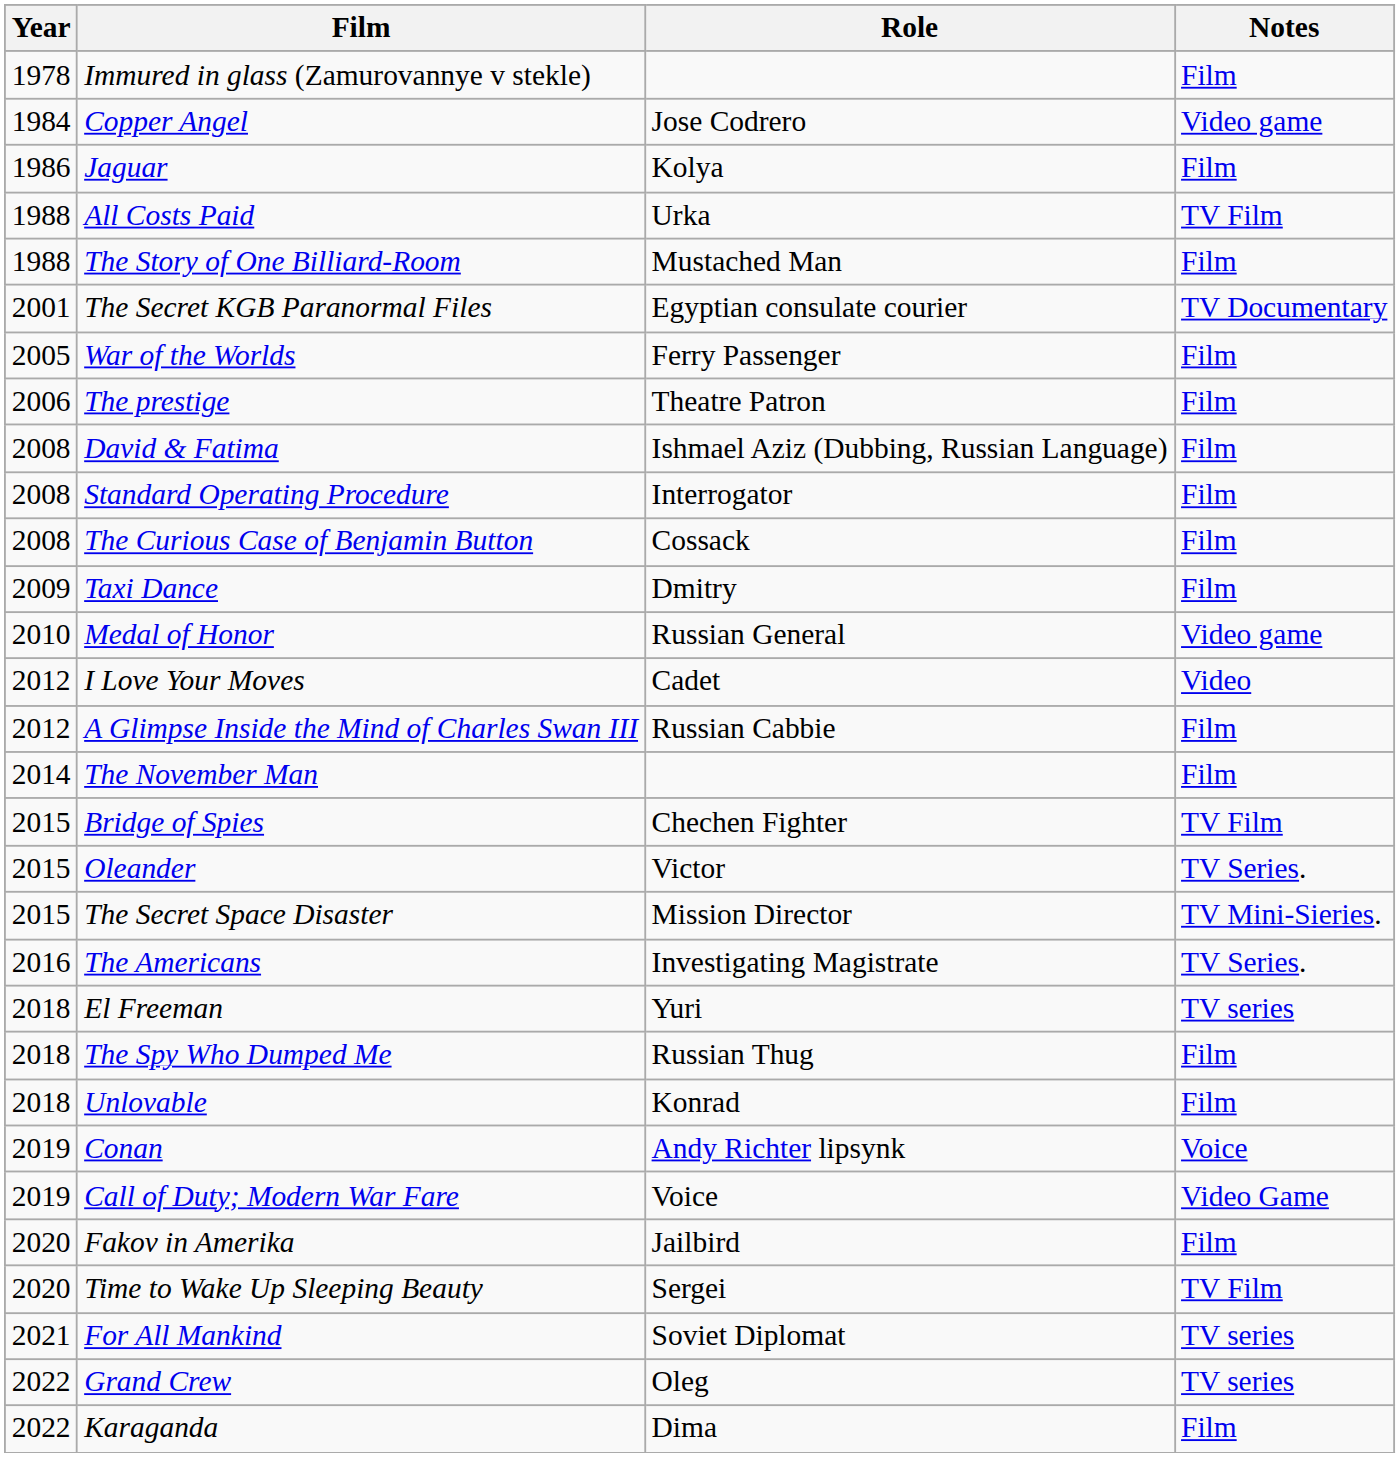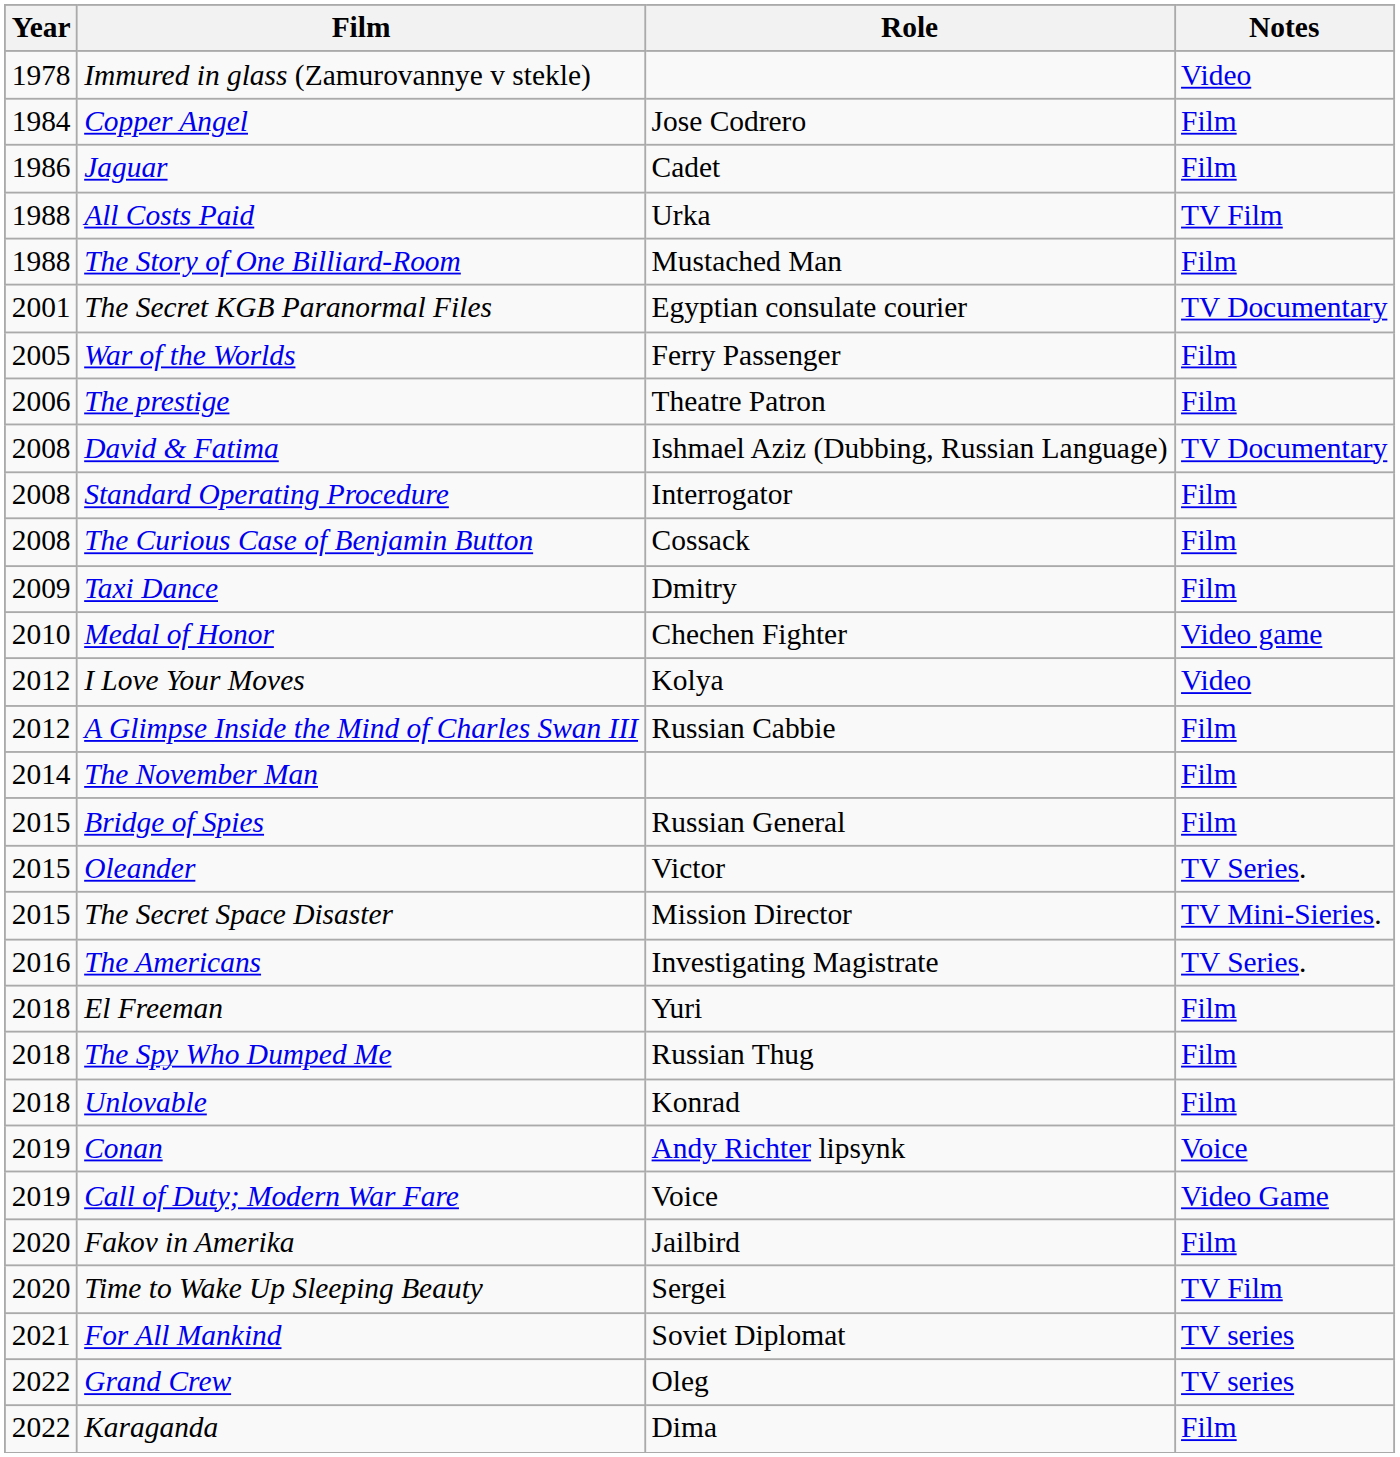 <table class="wikitable sortable">
 <tr>
 <th>Year</th>
 <th>Film</th>
 <th>Role</th>
 <th>Notes</th>
 </tr>
 <tr>
 <td>1978</td>
 <td><em>Immured in glass</em> (Zamurovannye v stekle)</td>
 <td></td>
-<td><a href='#'>Film</a></td>
+<td><a href='#'>Video</a></td>
 </tr>
 <tr>
 <td>1984</td>
 <td><em><a href='#'>Copper Angel</a></em></td>
 <td>Jose Codrero</td>
-<td><a href='#'>Video game</a></td>
+<td><a href='#'>Film</a></td>
 </tr>
 <tr>
 <td>1986</td>
 <td><em><a href='#'>Jaguar</a></em></td>
-<td>Kolya</td>
+<td>Cadet</td>
 <td><a href='#'>Film</a></td>
 </tr>
 <tr>
 <td>1988</td>
 <td><em><a href='#'>All Costs Paid</a></em></td>
 <td>Urka</td>
 <td><a href='#'>TV Film</a></td>
 </tr>
 <tr>
 <td>1988</td>
 <td><em><a href='#'>The Story of One Billiard-Room</a></em></td>
 <td>Mustached Man</td>
 <td><a href='#'>Film</a></td>
 </tr>
 <tr>
 <td>2001</td>
 <td><em>The Secret KGB Paranormal Files</em></td>
 <td>Egyptian consulate courier</td>
 <td><a href='#'>TV Documentary</a></td>
 </tr>
 <tr>
 <td>2005</td>
 <td><em> <a href='#'>War of the Worlds</a></em></td>
 <td>Ferry Passenger</td>
 <td><a href='#'>Film</a></td>
 </tr>
 <tr>
 <td>2006</td>
 <td><em><a href='#'>The prestige</a></em></td>
 <td>Theatre Patron</td>
 <td><a href='#'>Film</a></td>
 </tr>
 <tr>
 <td>2008</td>
 <td><em><a href='#'>David & Fatima</a></em></td>
 <td>Ishmael Aziz (Dubbing, Russian Language)</td>
-<td><a href='#'>Film</a></td>
+<td><a href='#'>TV Documentary</a></td>
 </tr>
 <tr>
 <td>2008</td>
 <td><em><a href='#'>Standard Operating Procedure</a></em></td>
 <td>Interrogator</td>
 <td><a href='#'>Film</a></td>
 </tr>
 <tr>
 <td>2008</td>
 <td><em><a href='#'>The Curious Case of Benjamin Button</a></em></td>
 <td>Cossack</td>
 <td><a href='#'>Film</a></td>
 </tr>
 <tr>
 <td>2009</td>
 <td><em><a href='#'>Taxi Dance</a></em></td>
 <td>Dmitry</td>
 <td><a href='#'>Film</a></td>
 </tr>
 <tr>
 <td>2010</td>
 <td><em><a href='#'>Medal of Honor</a></em></td>
-<td>Russian General</td>
+<td>Chechen Fighter</td>
 <td><a href='#'>Video game</a></td>
 </tr>
 <tr>
 <td>2012</td>
 <td><em> I Love Your Moves</em></td>
-<td>Cadet</td>
+<td>Kolya</td>
 <td><a href='#'>Video</a></td>
 </tr>
 <tr>
 <td>2012</td>
 <td><em><a href='#'>A Glimpse Inside the Mind of Charles Swan III</a></em></td>
 <td>Russian Cabbie</td>
 <td><a href='#'>Film</a></td>
 </tr>
 <tr>
 <td>2014</td>
 <td><em><a href='#'>The November Man</a></em></td>
 <td></td>
 <td><a href='#'>Film</a></td>
 </tr>
 <tr>
 <td>2015</td>
 <td><em><a href='#'>Bridge of Spies</a></em></td>
-<td>Chechen Fighter</td>
-<td><a href='#'>TV Film</a></td>
+<td>Russian General</td>
+<td><a href='#'>Film</a></td>
 </tr>
 <tr>
 <td>2015</td>
 <td><em><a href='#'>Oleander</a></em></td>
 <td>Victor</td>
 <td><a href='#'>TV Series</a>.</td>
 </tr>
 <tr>
 <td>2015</td>
 <td><em> The Secret Space Disaster</em></td>
 <td>Mission Director</td>
 <td><a href='#'>TV Mini-Sieries</a>.</td>
 </tr>
 <tr>
 <td>2016</td>
 <td><em><a href='#'>The Americans</a></em></td>
 <td>Investigating Magistrate</td>
 <td><a href='#'>TV Series</a>.</td>
 </tr>
 <tr>
 <td>2018</td>
 <td><em> El Freeman</em></td>
 <td>Yuri</td>
-<td><a href='#'>TV series</a></td>
+<td><a href='#'>Film</a></td>
 </tr>
 <tr>
 <td>2018</td>
 <td><em><a href='#'>The Spy Who Dumped Me</a></em></td>
 <td>Russian Thug</td>
 <td><a href='#'>Film</a></td>
 </tr>
 <tr>
 <td>2018</td>
 <td><em><a href='#'>Unlovable</a></em></td>
 <td>Konrad</td>
 <td><a href='#'>Film</a></td>
 </tr>
 <tr>
 <td>2019</td>
 <td><em><a href='#'>Conan</a></em></td>
 <td><a href='#'>Andy Richter</a> lipsynk</td>
 <td><a href='#'>Voice</a></td>
 </tr>
 <tr>
 <td>2019</td>
 <td><em><a href='#'>Call of Duty; Modern War Fare</a></em></td>
 <td>Voice</td>
 <td><a href='#'>Video Game</a></td>
 </tr>
 <tr>
 <td>2020</td>
 <td><em>Fakov in Amerika </em></td>
 <td>Jailbird</td>
 <td><a href='#'>Film</a></td>
 </tr>
 <tr>
 <td>2020</td>
 <td><em>Time to Wake Up Sleeping Beauty </em></td>
 <td>Sergei</td>
 <td><a href='#'>TV Film</a></td>
 </tr>
 <tr>
 <td>2021</td>
 <td><em><a href='#'>For All Mankind</a></em></td>
 <td>Soviet Diplomat</td>
 <td><a href='#'>TV series</a></td>
 </tr>
 <tr>
 <td>2022</td>
 <td><em><a href='#'>Grand Crew</a></em></td>
 <td>Oleg</td>
 <td><a href='#'>TV series</a></td>
 </tr>
 <tr>
 <td>2022</td>
 <td><em>Karaganda</em></td>
 <td>Dima</td>
 <td><a href='#'>Film</a></td>
 </tr>
 <tr>
 </tr>
 </table>
